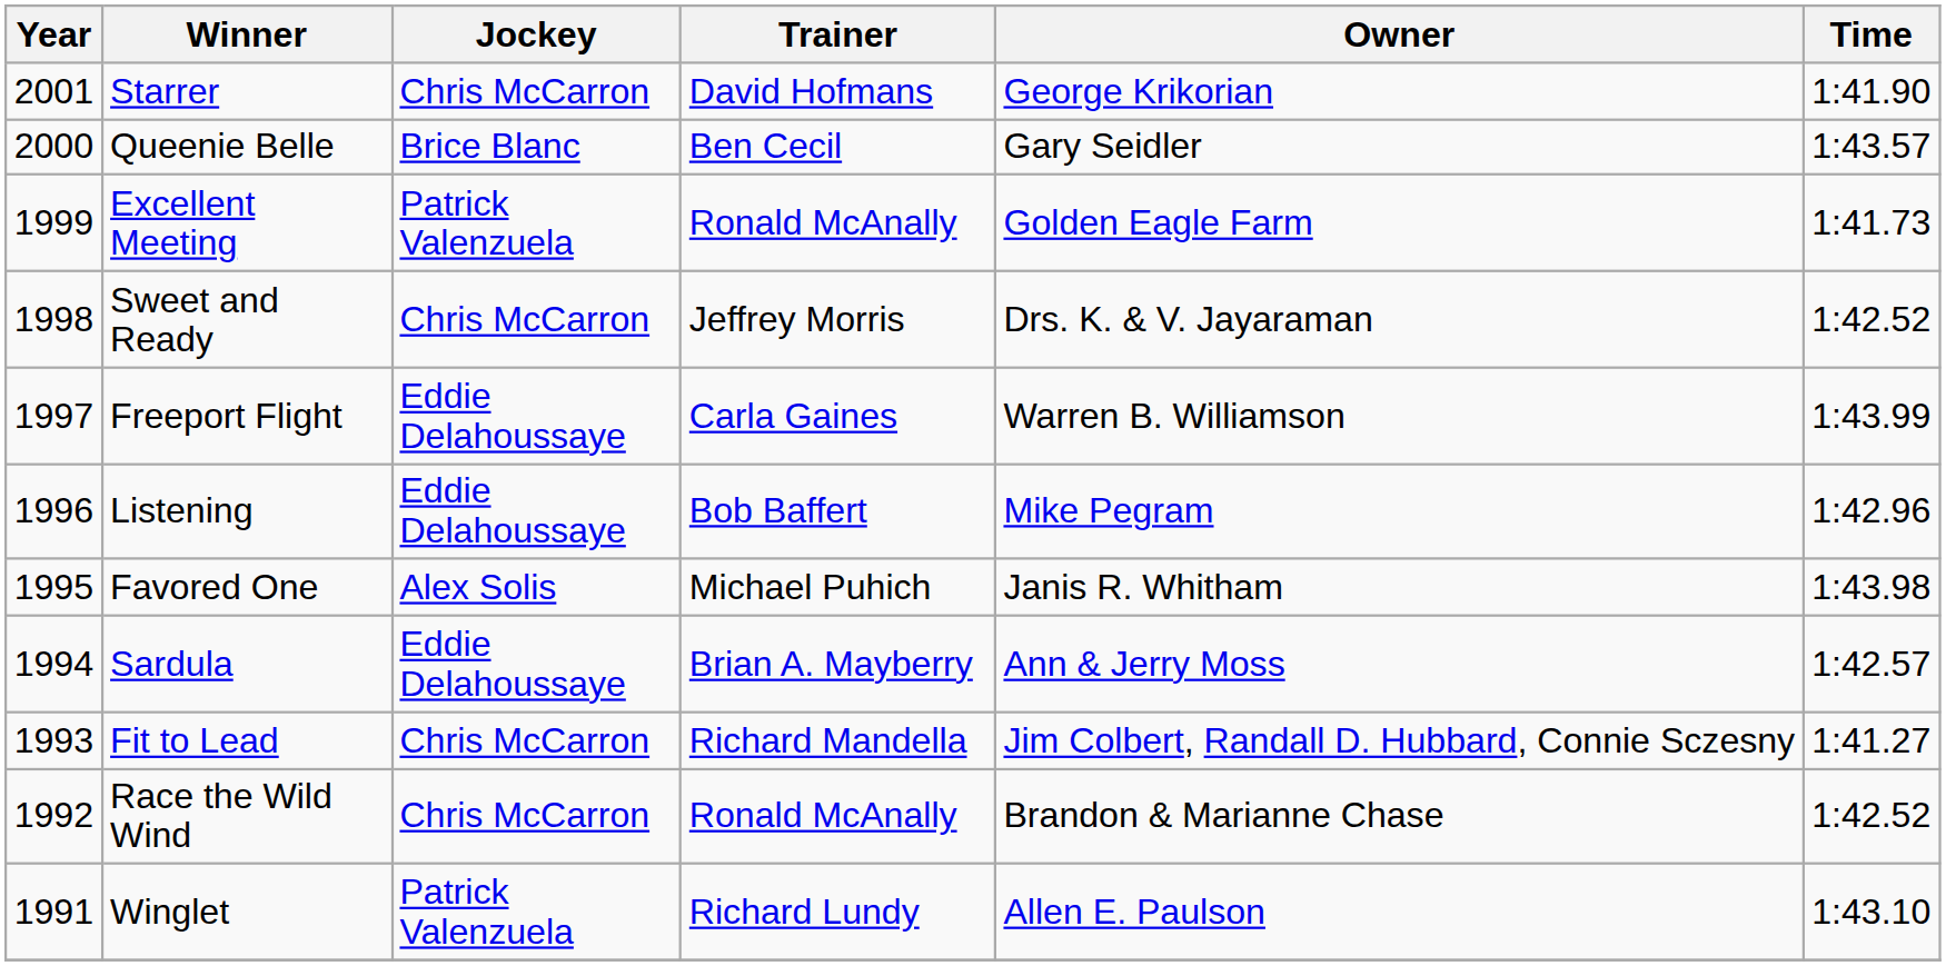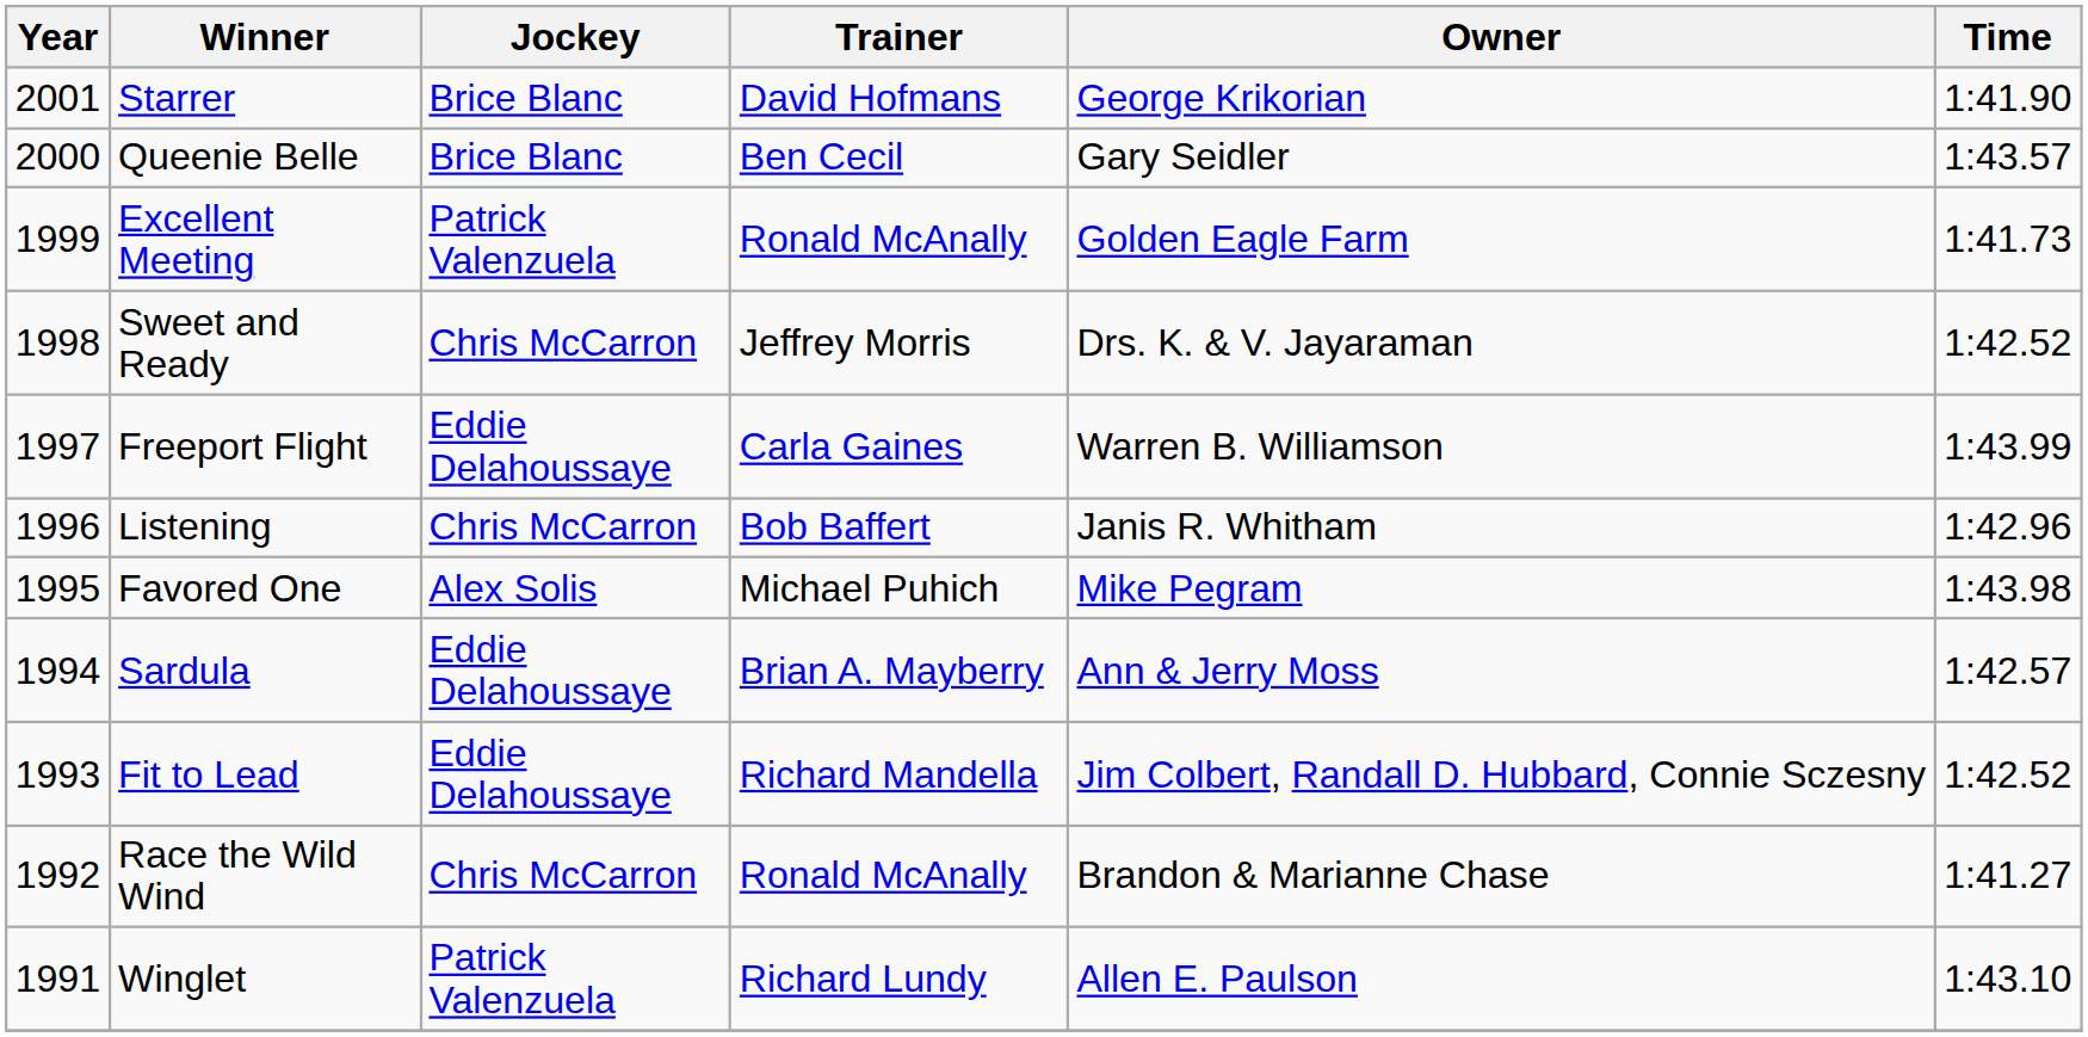 <table class="wikitable sortable" style="font-size:90%">
 <tr>
 <th style="width:30px">Year<br></th>
 <th style="width:110px">Winner<br></th>
 <th style="width:110px">Jockey<br></th>
 <th style="width:120px">Trainer<br></th>
 <th>Owner<br></th>
 <th style="width:25px">Time<br></th>
 </tr>
 <tr>
 <td align=center>2001</td>
 <td><a href='#'>Starrer</a></td>
-<td><a href='#'>Chris McCarron</a></td>
+<td><a href='#'>Brice Blanc</a></td>
 <td><a href='#'>David Hofmans</a></td>
 <td><a href='#'>George Krikorian</a></td>
 <td align=center>1:41.90</td>
 </tr>
 <tr>
 <td align=center>2000</td>
 <td>Queenie Belle</td>
 <td><a href='#'>Brice Blanc</a></td>
 <td><a href='#'>Ben Cecil</a></td>
 <td>Gary Seidler</td>
 <td align=center>1:43.57</td>
 </tr>
 <tr>
 <td align=center>1999</td>
 <td><a href='#'>Excellent Meeting</a></td>
 <td><a href='#'>Patrick Valenzuela</a></td>
 <td><a href='#'>Ronald McAnally</a></td>
 <td><a href='#'>Golden Eagle Farm</a></td>
 <td align=center>1:41.73</td>
 </tr>
 <tr>
 <td align=center>1998</td>
 <td>Sweet and Ready</td>
 <td><a href='#'>Chris McCarron</a></td>
 <td>Jeffrey Morris</td>
 <td>Drs. K. & V. Jayaraman</td>
 <td align=center>1:42.52</td>
 </tr>
 <tr>
 <td align=center>1997</td>
 <td>Freeport Flight</td>
 <td><a href='#'>Eddie Delahoussaye</a></td>
 <td><a href='#'>Carla Gaines</a></td>
 <td>Warren B. Williamson</td>
 <td align=center>1:43.99</td>
 </tr>
 <tr>
 <td align=center>1996</td>
 <td>Listening</td>
-<td><a href='#'>Eddie Delahoussaye</a></td>
+<td><a href='#'>Chris McCarron</a></td>
 <td><a href='#'>Bob Baffert</a></td>
-<td><a href='#'>Mike Pegram</a></td>
+<td>Janis R. Whitham</td>
 <td align=center>1:42.96</td>
 </tr>
 <tr>
 <td align=center>1995</td>
 <td>Favored One</td>
 <td><a href='#'>Alex Solis</a></td>
 <td>Michael Puhich</td>
-<td>Janis R. Whitham</td>
+<td><a href='#'>Mike Pegram</a></td>
 <td align=center>1:43.98</td>
 </tr>
 <tr>
 <td align=center>1994</td>
 <td><a href='#'>Sardula</a></td>
 <td><a href='#'>Eddie Delahoussaye</a></td>
 <td><a href='#'>Brian A. Mayberry</a></td>
 <td><a href='#'>Ann & Jerry Moss</a></td>
 <td align=center>1:42.57</td>
 </tr>
 <tr>
 <td align=center>1993</td>
 <td><a href='#'>Fit to Lead</a></td>
-<td><a href='#'>Chris McCarron</a></td>
+<td><a href='#'>Eddie Delahoussaye</a></td>
 <td><a href='#'>Richard Mandella</a></td>
 <td><a href='#'>Jim Colbert</a>, <a href='#'>Randall D. Hubbard</a>, Connie Sczesny</td>
-<td align=center>1:41.27</td>
+<td align=center>1:42.52</td>
 </tr>
 <tr>
 <td align=center>1992</td>
 <td>Race the Wild Wind</td>
 <td><a href='#'>Chris McCarron</a></td>
 <td><a href='#'>Ronald McAnally</a></td>
 <td>Brandon & Marianne Chase</td>
-<td align=center>1:42.52</td>
+<td align=center>1:41.27</td>
 </tr>
 <tr>
 <td align=center>1991</td>
 <td>Winglet</td>
 <td><a href='#'>Patrick Valenzuela</a></td>
 <td><a href='#'>Richard Lundy</a></td>
 <td><a href='#'>Allen E. Paulson</a></td>
 <td align=center>1:43.10</td>
 </tr>
 <tr>
 </tr>
 </table>
